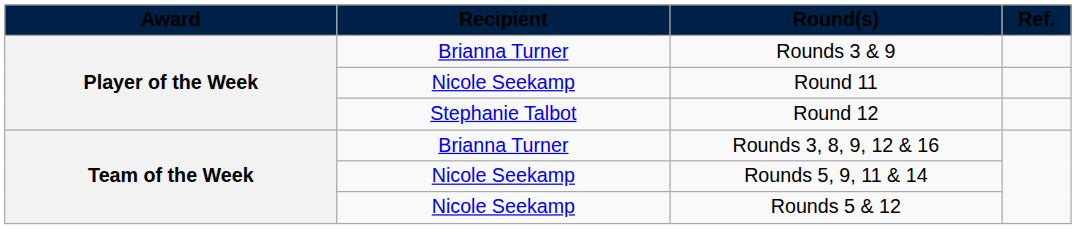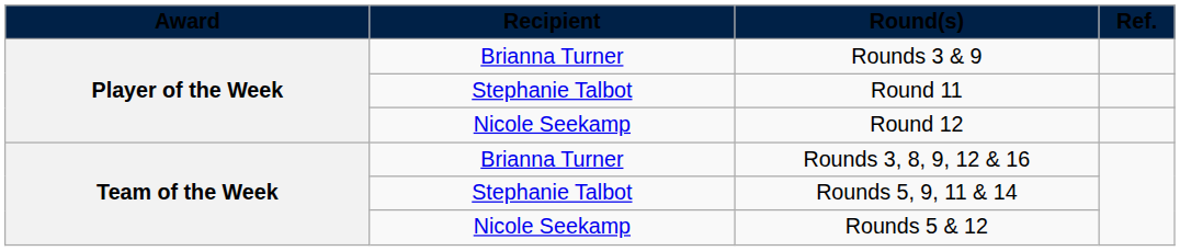 <table class="wikitable sortable sortable" style="text-align: center">
 <tr>
 <th style="background: #002147" width="10%"><span>Award</span></th>
 <th style="background: #002147" width="10%"><span>Recipient</span></th>
 <th style="background: #002147" width="10%"><span>Round(s)</span></th>
 <th style="background: #002147" width="1%" class="unsortable"><span>Ref.</span></th>
 </tr>
 <tr>
 <th rowspan=3>Player of the Week</th>
 <td><a href='#'>Brianna Turner</a></td>
 <td>Rounds 3 & 9</td>
 <td></td>
 </tr>
 <tr>
-<td><a href='#'>Nicole Seekamp</a></td>
+<td><a href='#'>Stephanie Talbot</a></td>
 <td>Round 11</td>
 <td></td>
 </tr>
 <tr>
-<td><a href='#'>Stephanie Talbot</a></td>
+<td><a href='#'>Nicole Seekamp</a></td>
 <td>Round 12</td>
 <td></td>
 </tr>
 <tr>
 <th rowspan=3>Team of the Week</th>
 <td><a href='#'>Brianna Turner</a></td>
 <td>Rounds 3, 8, 9, 12 & 16</td>
 <td rowspan=3></td>
 </tr>
 <tr>
-<td><a href='#'>Nicole Seekamp</a></td>
+<td><a href='#'>Stephanie Talbot</a></td>
 <td>Rounds 5, 9, 11 & 14</td>
 </tr>
 <tr>
 <td><a href='#'>Nicole Seekamp</a></td>
 <td>Rounds 5 & 12</td>
 </tr>
 </table>
